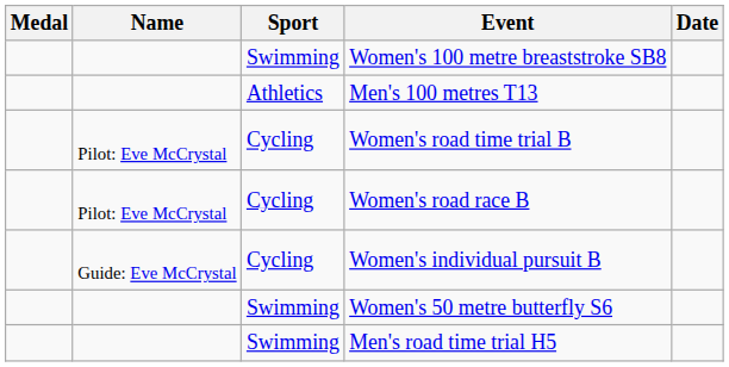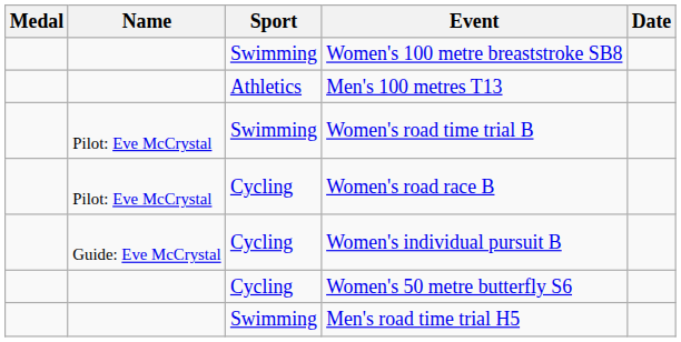 <table class="wikitable sortable" style="font-size: 95%">
 <tr>
 <th>Medal</th>
 <th>Name</th>
 <th>Sport</th>
 <th>Event</th>
 <th>Date</th>
 </tr>
 <tr>
 <td></td>
 <td></td>
 <td><a href='#'>Swimming</a></td>
 <td><a href='#'>Women's 100 metre breaststroke SB8</a></td>
 <td></td>
 </tr>
 <tr>
 <td></td>
 <td></td>
 <td><a href='#'>Athletics</a></td>
 <td><a href='#'>Men's 100 metres T13</a></td>
 <td></td>
 </tr>
 <tr>
 <td></td>
 <td><br><small>Pilot: <a href='#'>Eve McCrystal</a></small></td>
-<td><a href='#'>Cycling</a></td>
+<td><a href='#'>Swimming</a></td>
 <td><a href='#'>Women's road time trial B</a></td>
 <td></td>
 </tr>
 <tr>
 <td></td>
 <td><br><small>Pilot: <a href='#'>Eve McCrystal</a></small></td>
 <td><a href='#'>Cycling</a></td>
 <td><a href='#'>Women's road race B</a></td>
 <td></td>
 </tr>
 <tr>
 <td></td>
 <td><br><small>Guide: <a href='#'>Eve McCrystal</a></small></td>
 <td><a href='#'>Cycling</a></td>
 <td><a href='#'>Women's individual pursuit B</a></td>
 <td></td>
 </tr>
 <tr>
 <td></td>
 <td></td>
-<td><a href='#'>Swimming</a></td>
+<td><a href='#'>Cycling</a></td>
 <td><a href='#'>Women's 50 metre butterfly S6</a></td>
 <td></td>
 </tr>
 <tr>
 <td></td>
 <td></td>
 <td><a href='#'>Swimming</a></td>
 <td><a href='#'>Men's road time trial H5</a></td>
 <td></td>
 </tr>
 </table>
